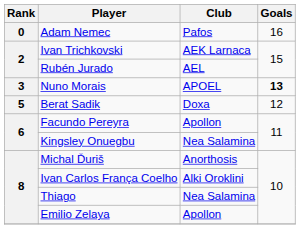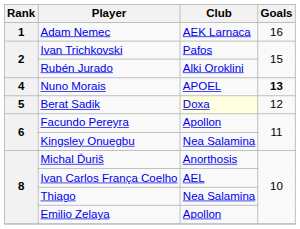 <table class="wikitable" style="text-align:center">
 <tr>
 <th>Rank</th>
 <th>Player</th>
 <th>Club</th>
 <th>Goals</th>
 </tr>
 <tr>
-<th>0</th>
+<th>1</th>
 <td align="left"> <a href='#'>Adam Nemec</a></td>
-<td align="left"><a href='#'>Pafos</a></td>
+<td align="left"><a href='#'>AEK Larnaca</a></td>
 <td>16</td>
 </tr>
 <tr>
 <th rowspan="2">2</th>
 <td align="left"> <a href='#'>Ivan Trichkovski</a></td>
-<td align="left"><a href='#'>AEK Larnaca</a></td>
+<td align="left"><a href='#'>Pafos</a></td>
 <td rowspan="2">15</td>
 </tr>
 <tr>
 <td align="left"> <a href='#'>Rubén Jurado</a></td>
-<td align="left"><a href='#'>AEL</a></td>
+<td align="left"><a href='#'>Alki Oroklini</a></td>
 </tr>
 <tr>
-<th>3</th>
+<th>4</th>
 <td align="left"> <a href='#'>Nuno Morais</a></td>
 <td align="left"><a href='#'>APOEL</a></td>
 <td><strong>13</strong></td>
 </tr>
 <tr>
 <th>5</th>
 <td align="left"> <a href='#'>Berat Sadik</a></td>
-<td align="left"><a href='#'>Doxa</a></td>
+<td align="left" style="background: lightyellow;"><a href='#'>Doxa</a></td>
 <td>12</td>
 </tr>
 <tr>
 <th rowspan="2">6</th>
 <td align="left"> <a href='#'>Facundo Pereyra</a></td>
 <td align="left"><a href='#'>Apollon</a></td>
 <td rowspan="2">11</td>
 </tr>
 <tr>
 <td align="left"> <a href='#'>Kingsley Onuegbu</a></td>
 <td align="left"><a href='#'>Nea Salamina</a></td>
 </tr>
 <tr>
 <th rowspan="4">8</th>
 <td align="left"> <a href='#'>Michal Ďuriš</a></td>
 <td align="left"><a href='#'>Anorthosis</a></td>
 <td rowspan="4">10</td>
 </tr>
 <tr>
 <td align="left"> <a href='#'>Ivan Carlos França Coelho</a></td>
-<td align="left"><a href='#'>Alki Oroklini</a></td>
+<td align="left"><a href='#'>AEL</a></td>
 </tr>
 <tr>
 <td align="left"> <a href='#'>Thiago</a></td>
 <td align="left"><a href='#'>Nea Salamina</a></td>
 </tr>
 <tr>
 <td align="left"> <a href='#'>Emilio Zelaya</a></td>
 <td align="left"><a href='#'>Apollon</a></td>
 </tr>
 <tr>
 </tr>
 </table>
